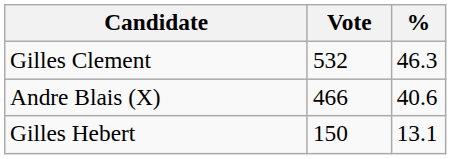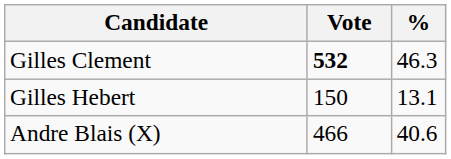 <table class="wikitable">
 <tr>
 <th bgcolor="#DDDDFF" width="200px">Candidate</th>
 <th bgcolor="#DDDDFF" width="50px">Vote</th>
 <th bgcolor="#DDDDFF" width="30px">%</th>
 </tr>
 <tr>
 <td>Gilles Clement</td>
-<td>532</td>
+<td><strong>532</strong></td>
 <td>46.3</td>
+</tr>
+<tr>
+<td>Gilles Hebert</td>
+<td>150</td>
+<td>13.1</td>
 </tr>
 <tr>
 <td>Andre Blais (X)</td>
 <td>466</td>
 <td>40.6</td>
 </tr>
-<tr>
-<td>Gilles Hebert</td>
-<td>150</td>
-<td>13.1</td>
-</tr>
 </table>
